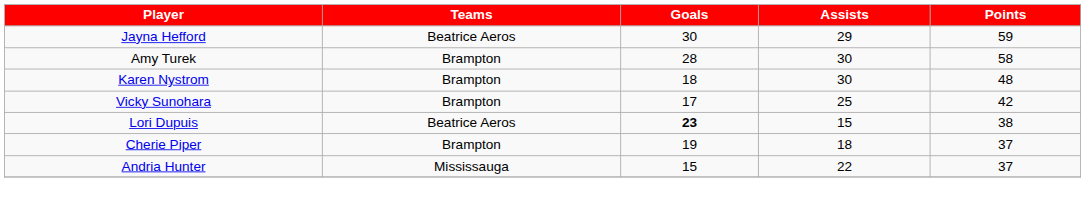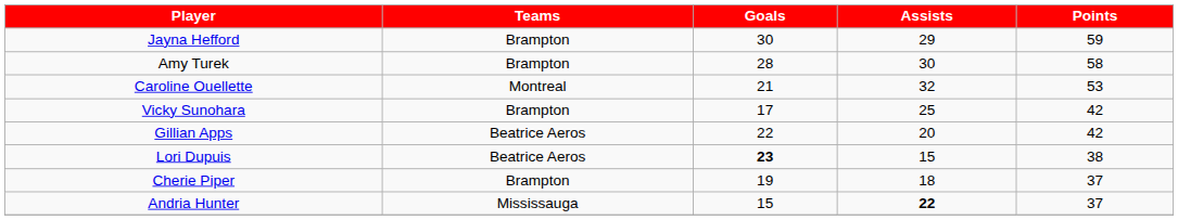 <table class="wikitable" width="80%">
 <tr align="center"  style=" background:red; color:#FFFFFF; ">
 <td><strong>Player</strong></td>
 <td><strong>Teams</strong></td>
 <td><strong>Goals</strong></td>
 <td><strong>Assists</strong></td>
 <td><strong>Points</strong></td>
 </tr>
 <tr align="center" bgcolor="">
 <td><a href='#'>Jayna Hefford</a></td>
-<td>Beatrice Aeros</td>
+<td>Brampton</td>
 <td>30</td>
 <td>29</td>
 <td>59</td>
 </tr>
 <tr align="center" bgcolor="">
 <td>Amy Turek</td>
 <td>Brampton</td>
 <td>28</td>
 <td>30</td>
 <td>58</td>
 </tr>
 <tr align="center" bgcolor="">
-<td><a href='#'>Karen Nystrom</a></td>
-<td>Brampton</td>
-<td>18</td>
-<td>30</td>
-<td>48</td>
+<td><a href='#'>Caroline Ouellette</a></td>
+<td>Montreal</td>
+<td>21</td>
+<td>32</td>
+<td>53</td>
 </tr>
 <tr align="center" bgcolor="">
 <td><a href='#'>Vicky Sunohara</a></td>
 <td>Brampton</td>
 <td>17</td>
 <td>25</td>
+<td>42</td>
+</tr>
+<tr align="center" bgcolor="">
+<td><a href='#'>Gillian Apps</a></td>
+<td>Beatrice Aeros</td>
+<td>22</td>
+<td>20</td>
 <td>42</td>
 </tr>
 <tr align="center" bgcolor="">
 <td><a href='#'>Lori Dupuis</a></td>
 <td>Beatrice Aeros</td>
 <td><strong>23</strong></td>
 <td>15</td>
 <td>38</td>
 </tr>
 <tr align="center" bgcolor="">
 <td><a href='#'>Cherie Piper</a></td>
 <td>Brampton</td>
 <td>19</td>
 <td>18</td>
 <td>37</td>
 </tr>
 <tr align="center" bgcolor="">
 <td><a href='#'>Andria Hunter</a></td>
 <td>Mississauga</td>
 <td>15</td>
-<td>22</td>
+<td><strong>22</strong></td>
 <td>37</td>
 </tr>
 <tr align="center" bgcolor="">
 </tr>
 </table>
